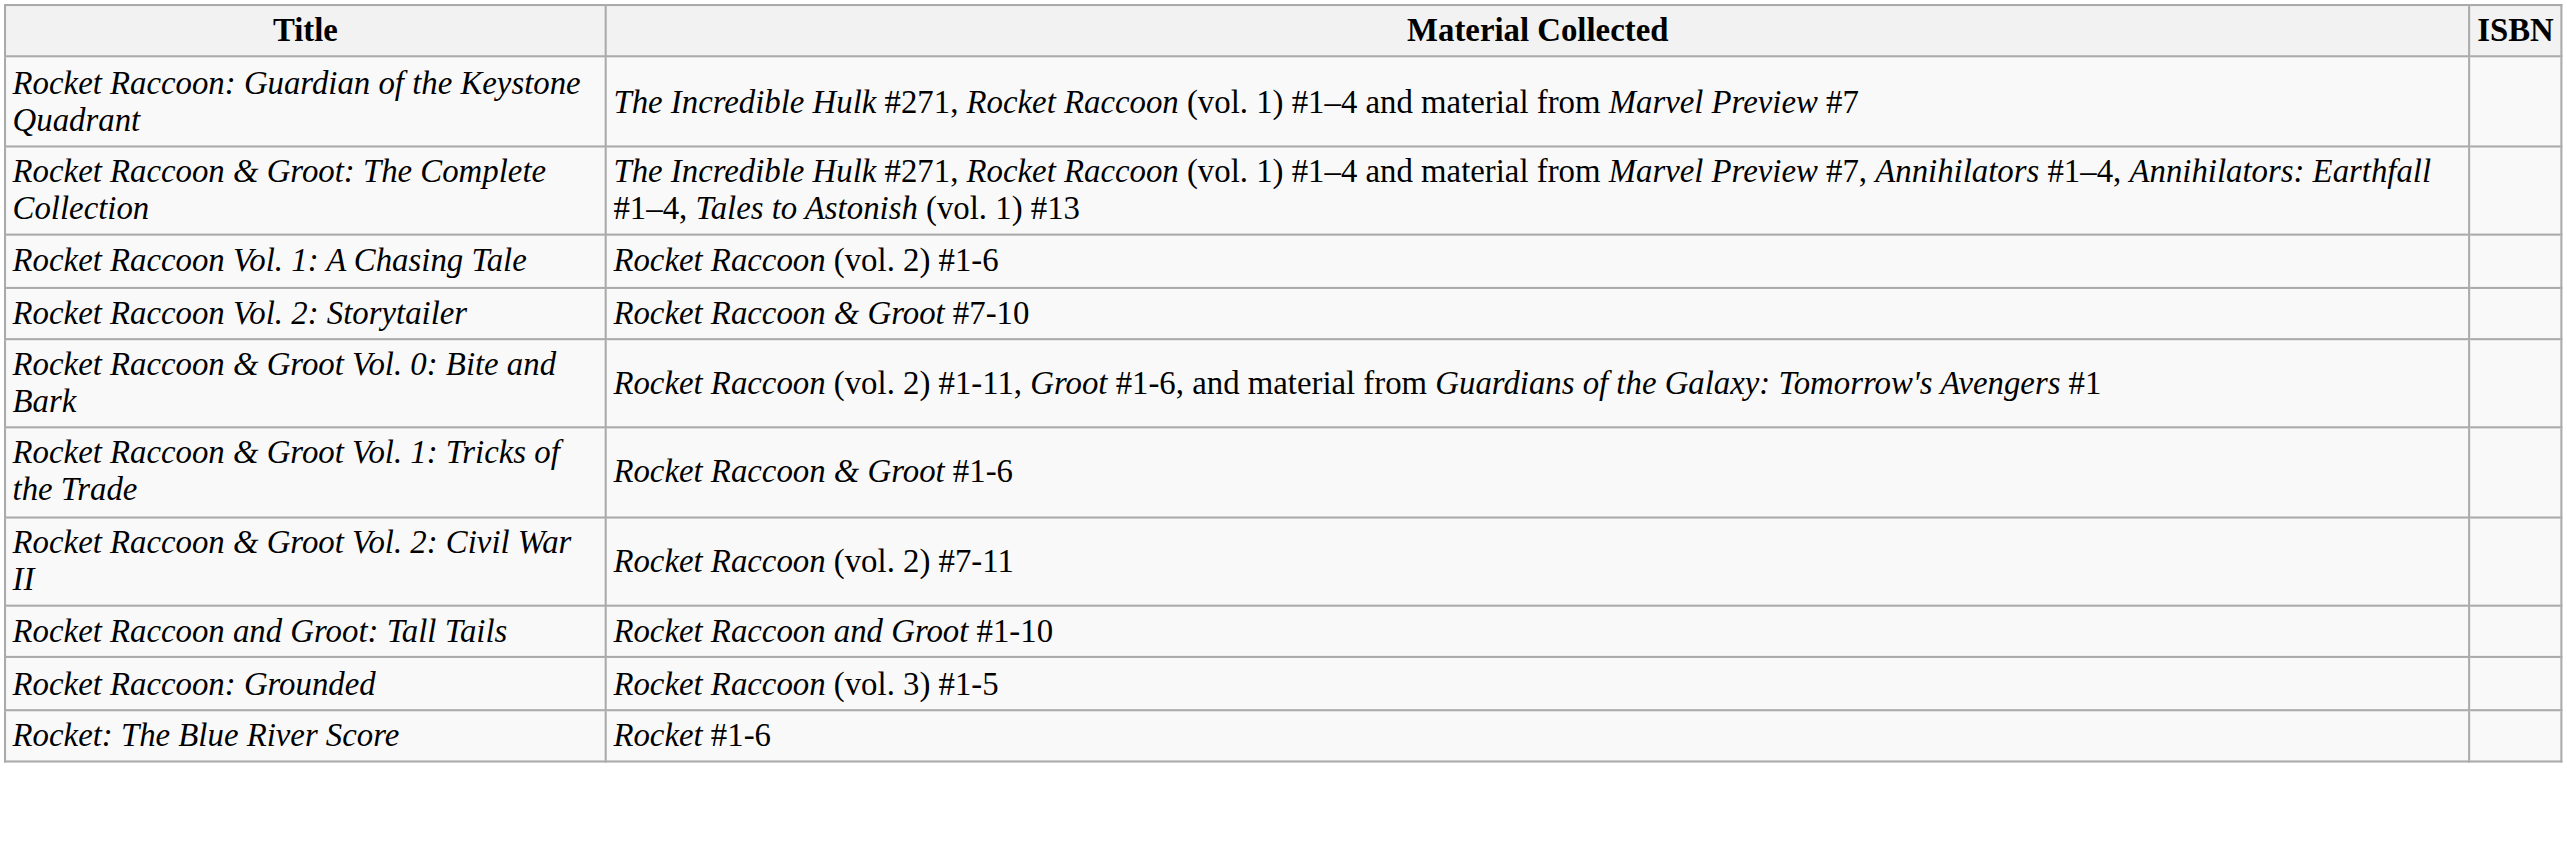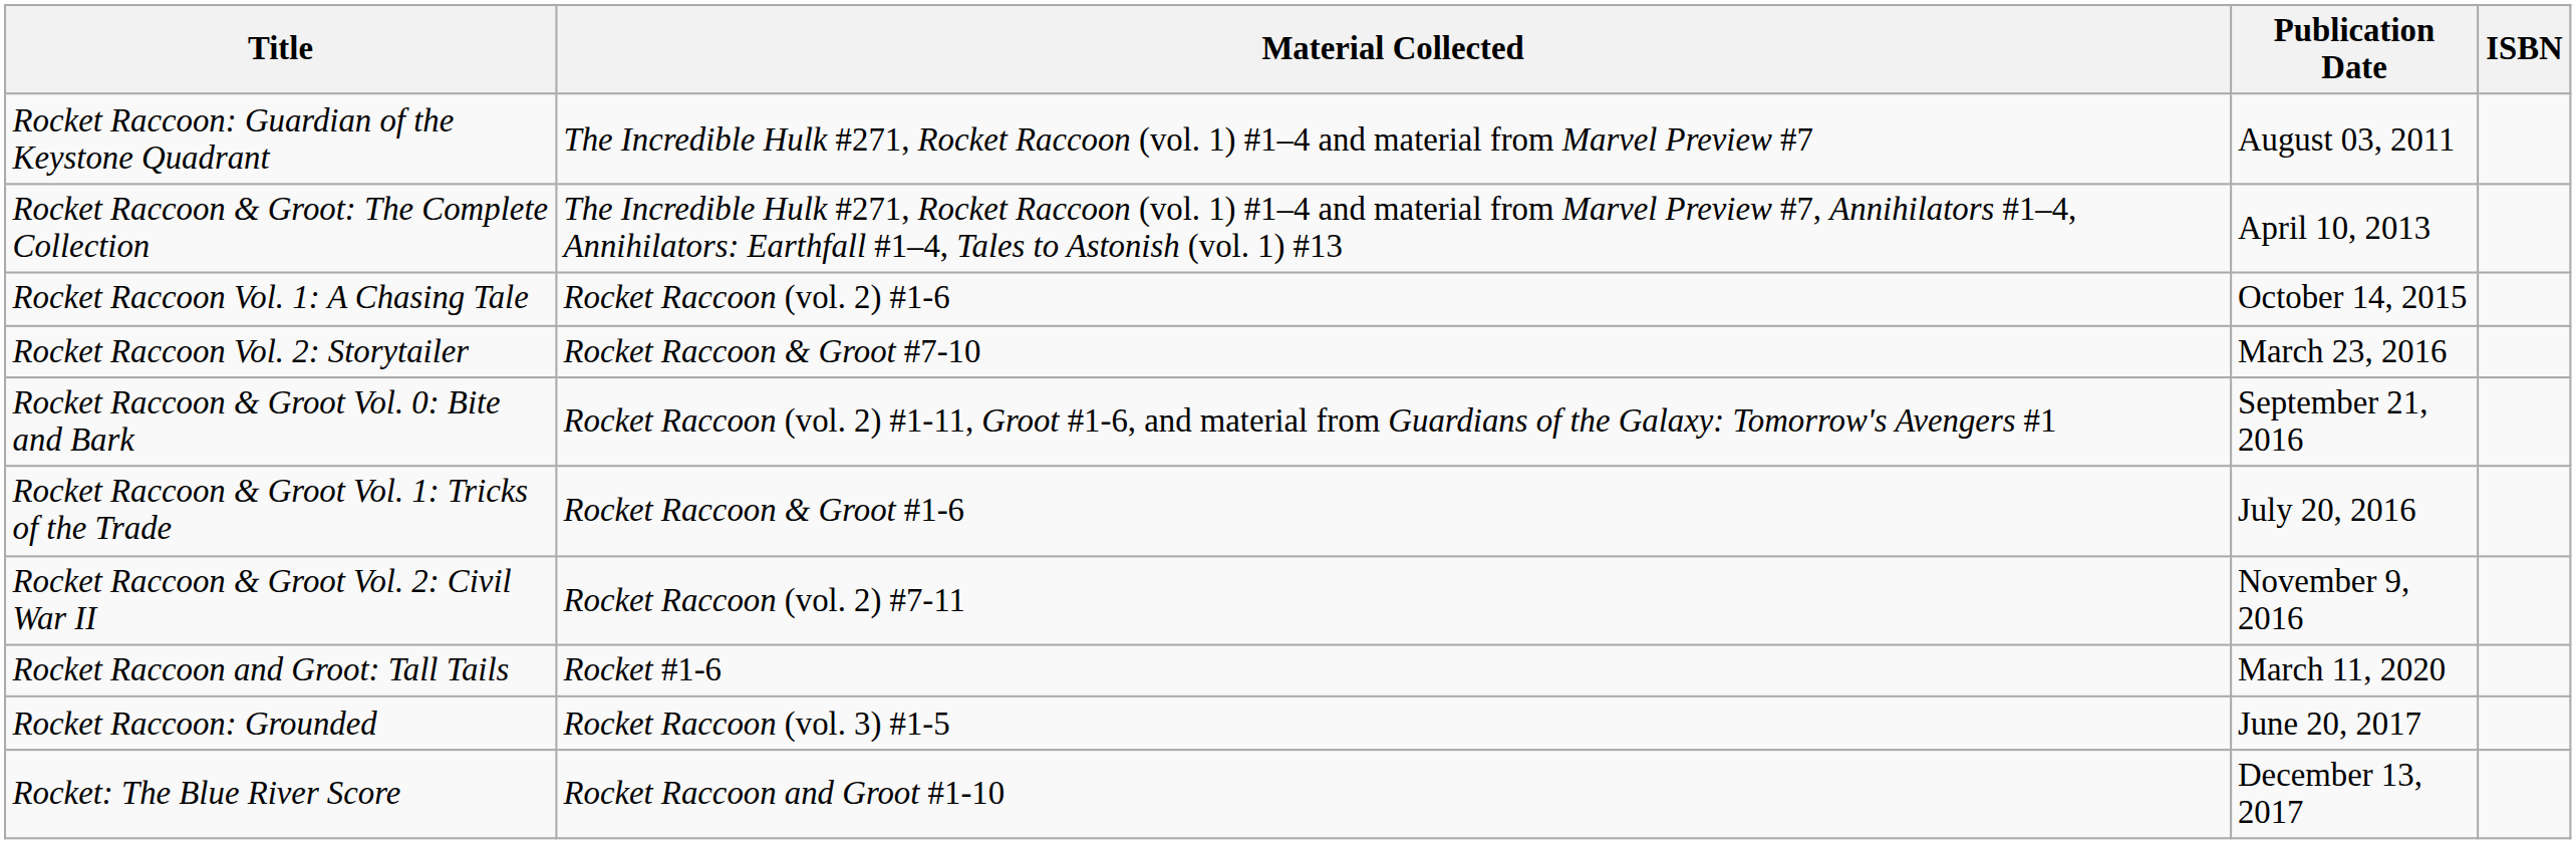 <table class="wikitable">
 <tr>
 <th>Title</th>
 <th>Material Collected</th>
+<th>Publication Date</th>
 <th>ISBN</th>
 </tr>
 <tr>
 <td><em>Rocket Raccoon: Guardian of the Keystone Quadrant</em></td>
 <td><em>The Incredible Hulk</em> #271, <em>Rocket Raccoon</em> (vol. 1) #1–4 and material from <em>Marvel Preview</em> #7</td>
+<td>August 03, 2011</td>
 <td></td>
 </tr>
 <tr>
 <td><em>Rocket Raccoon & Groot: The Complete Collection</em></td>
 <td><em>The Incredible Hulk</em> #271, <em>Rocket Raccoon</em> (vol. 1) #1–4 and material from <em>Marvel Preview</em> #7, <em>Annihilators</em> #1–4, <em>Annihilators: Earthfall</em> #1–4, <em>Tales to Astonish</em> (vol. 1) #13</td>
+<td>April 10, 2013</td>
 <td></td>
 </tr>
 <tr>
 <td><em>Rocket Raccoon Vol. 1: A Chasing Tale</em></td>
 <td><em>Rocket Raccoon</em> (vol. 2) #1-6</td>
+<td>October 14, 2015</td>
 <td></td>
 </tr>
 <tr>
 <td><em>Rocket Raccoon Vol. 2: Storytailer</em></td>
 <td><em>Rocket Raccoon & Groot</em> #7-10</td>
+<td>March 23, 2016</td>
 <td></td>
 </tr>
 <tr>
 <td><em>Rocket Raccoon & Groot Vol. 0: Bite and Bark</em></td>
 <td><em>Rocket Raccoon</em> (vol. 2) #1-11, <em>Groot</em> #1-6, and material from <em>Guardians of the Galaxy: Tomorrow's Avengers</em> #1</td>
+<td>September 21, 2016</td>
 <td></td>
 </tr>
 <tr>
 <td><em>Rocket Raccoon & Groot Vol. 1: Tricks of the Trade</em></td>
 <td><em>Rocket Raccoon & Groot</em> #1-6</td>
+<td>July 20, 2016</td>
 <td></td>
 </tr>
 <tr>
 <td><em>Rocket Raccoon & Groot Vol. 2: Civil War II</em></td>
 <td><em>Rocket Raccoon</em> (vol. 2) #7-11</td>
+<td>November 9, 2016</td>
 <td></td>
 </tr>
 <tr>
 <td><em>Rocket Raccoon and Groot: Tall Tails</em></td>
-<td><em>Rocket Raccoon and Groot</em> #1-10</td>
+<td><em>Rocket</em> #1-6</td>
+<td>March 11, 2020</td>
 <td></td>
 </tr>
 <tr>
 <td><em>Rocket Raccoon: Grounded</em></td>
 <td><em>Rocket Raccoon</em> (vol. 3) #1-5</td>
+<td>June 20, 2017</td>
 <td></td>
 </tr>
 <tr>
 <td><em>Rocket: The Blue River Score</em></td>
-<td><em>Rocket</em> #1-6</td>
+<td><em>Rocket Raccoon and Groot</em> #1-10</td>
+<td>December 13, 2017</td>
 <td></td>
 </tr>
 </table>
